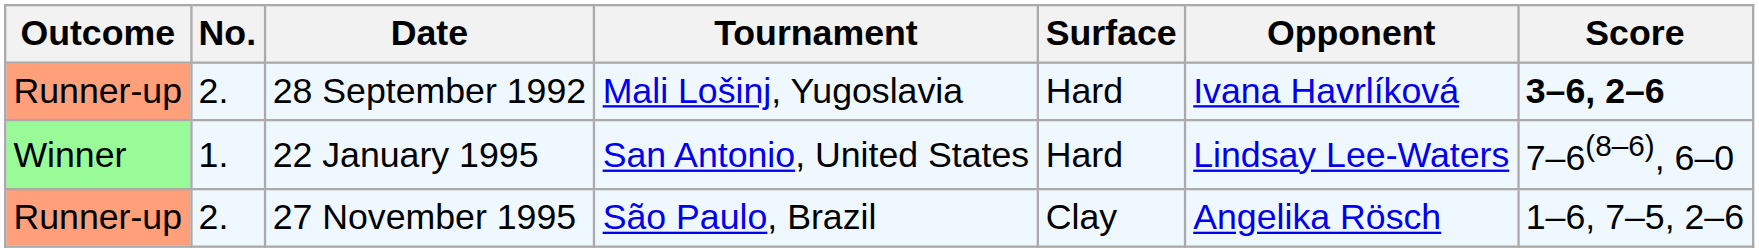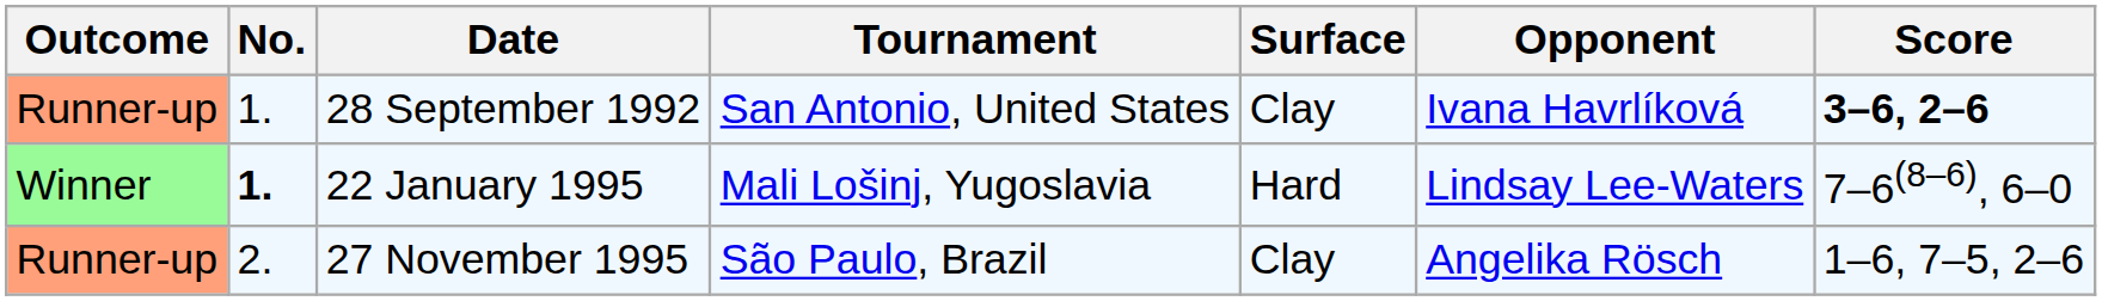 <table class="sortable wikitable" style=font-size:97%>
 <tr>
 <th>Outcome</th>
 <th>No.</th>
 <th>Date</th>
 <th>Tournament</th>
 <th>Surface</th>
 <th>Opponent</th>
 <th>Score</th>
 </tr>
 <tr style="background:#f0f8ff;">
 <td bgcolor="FFA07A">Runner-up</td>
-<td>2.</td>
+<td>1.</td>
 <td>28 September 1992</td>
-<td><a href='#'>Mali Lošinj</a>, Yugoslavia</td>
-<td>Hard</td>
+<td><a href='#'>San Antonio</a>, United States</td>
+<td>Clay</td>
 <td> <a href='#'>Ivana Havrlíková</a></td>
 <td><strong>3–6, 2–6</strong></td>
 </tr>
 <tr style="background:#f0f8ff;">
 <td style="background:#98fb98;">Winner</td>
-<td>1.</td>
+<td><strong>1.</strong></td>
 <td>22 January 1995</td>
-<td><a href='#'>San Antonio</a>, United States</td>
+<td><a href='#'>Mali Lošinj</a>, Yugoslavia</td>
 <td>Hard</td>
 <td> <a href='#'>Lindsay Lee-Waters</a></td>
 <td>7–6<sup>(8–6)</sup>, 6–0</td>
 </tr>
 <tr style="background:#f0f8ff;">
 <td bgcolor="FFA07A">Runner-up</td>
 <td>2.</td>
 <td>27 November 1995</td>
 <td><a href='#'>São Paulo</a>, Brazil</td>
 <td>Clay</td>
 <td> <a href='#'>Angelika Rösch</a></td>
 <td>1–6, 7–5, 2–6</td>
 </tr>
 </table>
